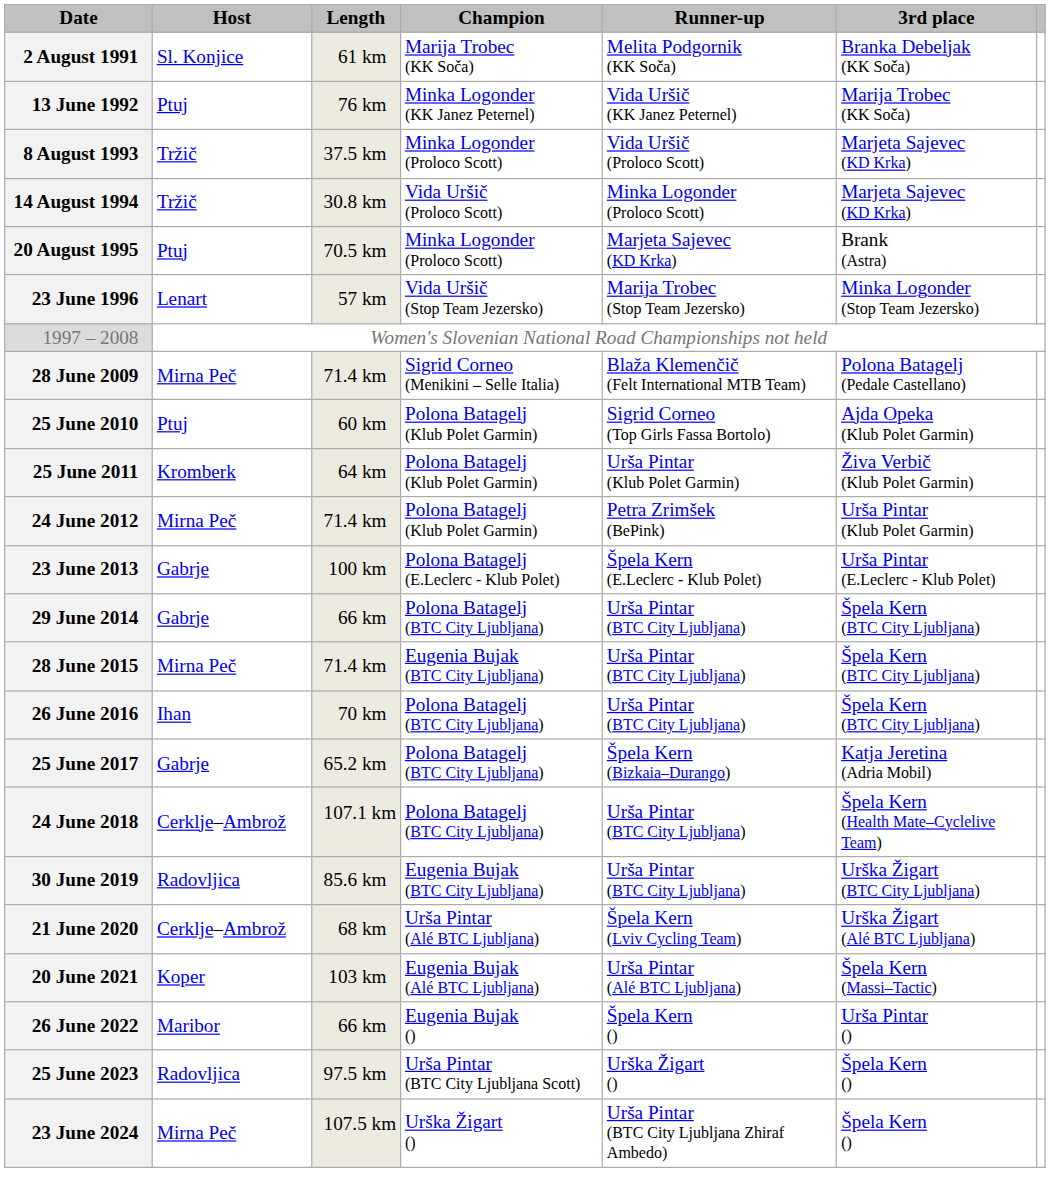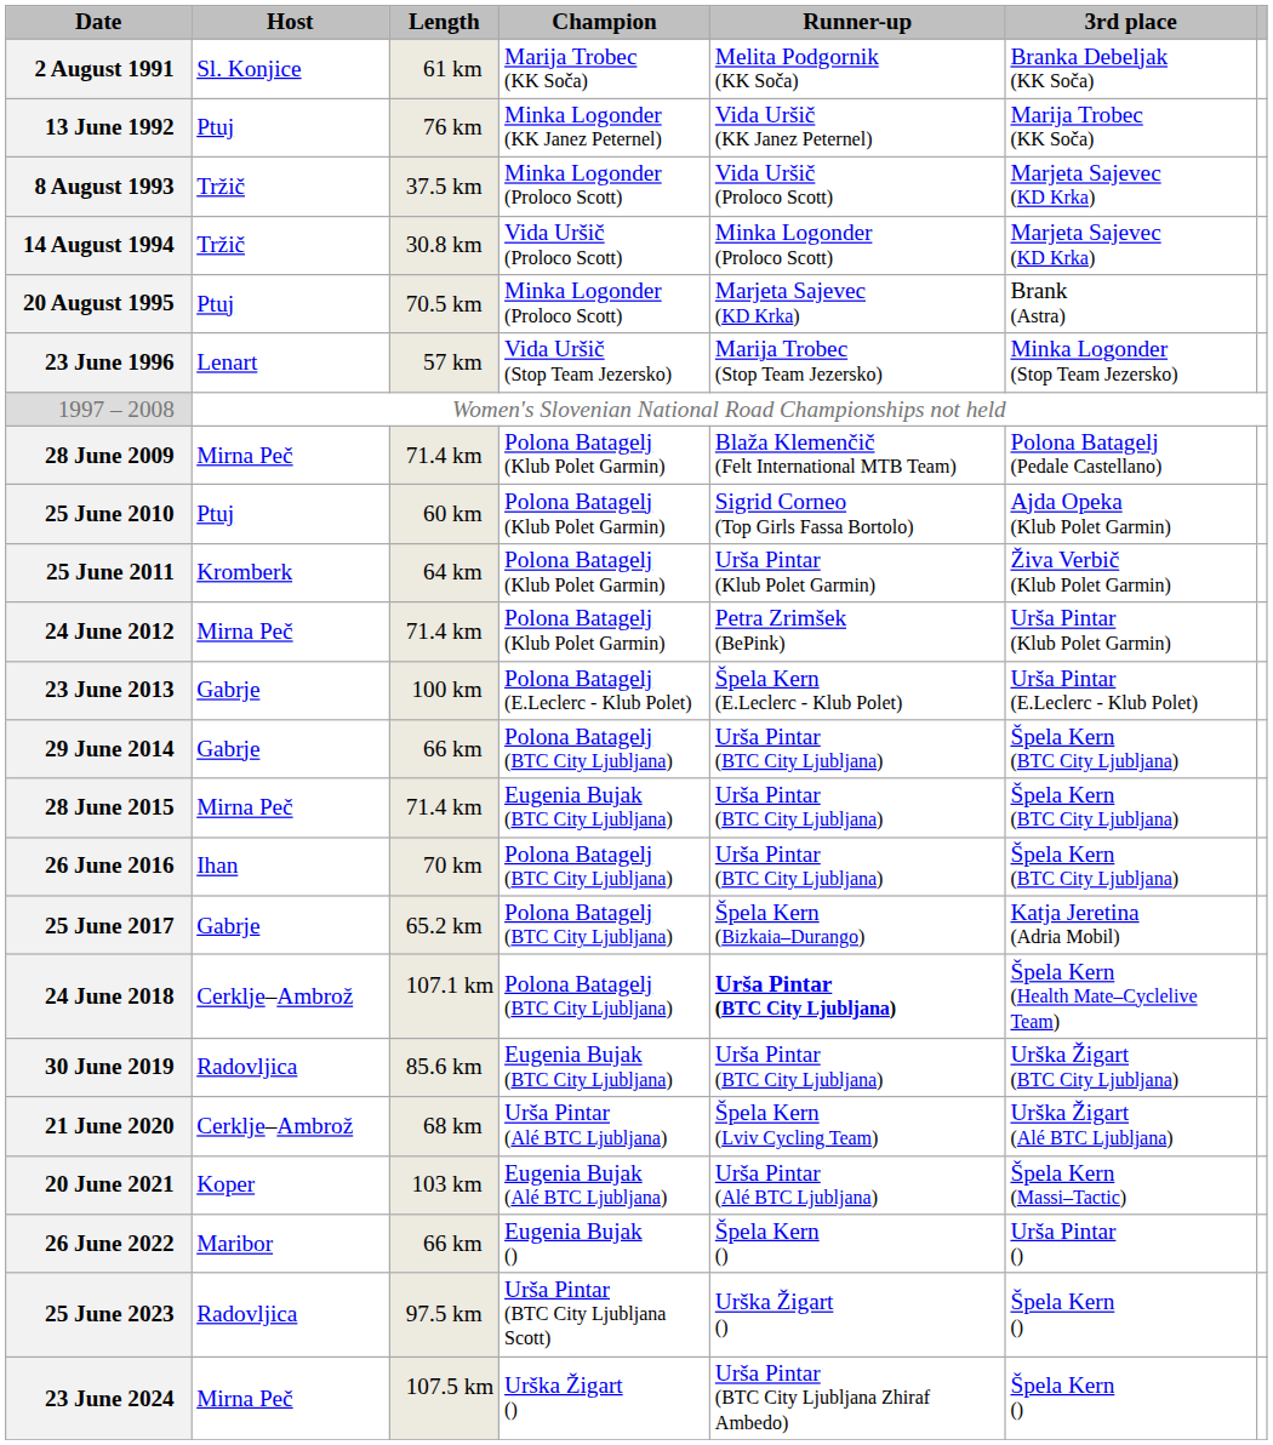 <table class="wikitable plainrowheaders" style="background:#fff; font-size:100%; line-height:16px; border:grey solid 1px; border-collapse:collapse;">
 <tr>
 <td style="background:silver; font-weight:bold; text-align:center;">Date</td>
 <td style="background:silver; font-weight:bold; text-align:center;">Host</td>
 <td style="background:silver; font-weight:bold; text-align:center;">Length</td>
 <td style="background:silver; font-weight:bold; text-align:center;">Champion</td>
 <td style="background:silver; font-weight:bold; text-align:center;">Runner-up</td>
 <td style="background:silver; font-weight:bold; text-align:center;">3rd place</td>
 <td style="background:silver; font-weight:bold; text-align:center;"></td>
 </tr>
 <tr>
 <th scope="row" style="text-align:right;" width=134>2 August 1991  </th>
 <td width=140> <a href='#'>Sl. Konjice</a></td>
 <td width=72 align=right bgcolor=#EDEAE0>61 km  </td>
 <td width=150><a href='#'>Marija Trobec</a> <br><small>(KK Soča)</small></td>
 <td width=220><a href='#'>Melita Podgornik</a> <br><small>(KK Soča)</small></td>
 <td width=185><a href='#'>Branka Debeljak</a> <br><small>(KK Soča)</small></td>
 <td><br></td>
 </tr>
 <tr>
 <th scope="row" style="text-align:right;" width=122>13 June 1992  </th>
 <td> <a href='#'>Ptuj</a></td>
 <td width=72 align=right bgcolor=#EDEAE0>76 km  </td>
 <td><a href='#'>Minka Logonder</a> <br><small>(KK Janez Peternel)</small></td>
 <td><a href='#'>Vida Uršič</a> <br><small>(KK Janez Peternel)</small></td>
 <td><a href='#'>Marija Trobec</a> <br><small>(KK Soča)</small></td>
 <td></td>
 </tr>
 <tr>
 <th scope="row" style="text-align:right;">8 August 1993  </th>
 <td> <a href='#'>Tržič</a></td>
 <td align=right bgcolor=#EDEAE0>37.5 km  </td>
 <td><a href='#'>Minka Logonder</a> <br><small>(Proloco Scott)</small></td>
 <td><a href='#'>Vida Uršič</a> <br><small>(Proloco Scott)</small></td>
 <td><a href='#'>Marjeta Sajevec</a> <br><small>(<a href='#'>KD Krka</a>)</small></td>
 <td></td>
 </tr>
 <tr>
 <th scope="row" style="text-align:right;">14 August 1994  </th>
 <td> <a href='#'>Tržič</a></td>
 <td align=right bgcolor=#EDEAE0>30.8 km  </td>
 <td><a href='#'>Vida Uršič</a> <br><small>(Proloco Scott)</small></td>
 <td><a href='#'>Minka Logonder</a> <br><small>(Proloco Scott)</small></td>
 <td><a href='#'>Marjeta Sajevec</a> <br><small>(<a href='#'>KD Krka</a>)</small></td>
 <td></td>
 </tr>
 <tr>
 <th scope="row" style="text-align:right;"><small></small>20 August 1995  </th>
 <td> <a href='#'>Ptuj</a></td>
 <td width=65 align=right bgcolor=#EDEAE0>70.5 km  </td>
 <td><a href='#'>Minka Logonder</a> <br><small>(Proloco Scott)</small></td>
 <td><a href='#'>Marjeta Sajevec</a> <br><small>(<a href='#'>KD Krka</a>)</small></td>
 <td>Brank <br><small>(Astra)</small></td>
 <td><br></td>
 </tr>
 <tr>
 <th scope="row" style="text-align:right;">23 June 1996  </th>
 <td> <a href='#'>Lenart</a></td>
 <td align=right bgcolor=#EDEAE0>57 km  </td>
 <td><a href='#'>Vida Uršič</a> <br><small>(Stop Team Jezersko)</small></td>
 <td><a href='#'>Marija Trobec</a> <br><small>(Stop Team Jezersko)</small></td>
 <td><a href='#'>Minka Logonder</a> <br><small>(Stop Team Jezersko)</small></td>
 <td><br></td>
 </tr>
 <tr>
 <td align=right bgcolor=#DCDCDC style=color:#767676>1997 – 2008  </td>
 <td colspan=6 align=center style=color:#767676><em>Women's Slovenian National Road Championships not held</em></td>
 </tr>
 <tr>
 <th scope="row" style="text-align:right;" width=122>28 June 2009  </th>
 <td width=140> <a href='#'>Mirna Peč</a></td>
 <td width=72 align=right bgcolor=#EDEAE0>71.4 km  </td>
-<td width=185><a href='#'>Sigrid Corneo</a> <br><small>(Menikini – Selle Italia)</small></td>
+<td><a href='#'>Polona Batagelj</a><br><small>(Klub Polet Garmin)</small></td>
 <td width=185><a href='#'>Blaža Klemenčič</a><br><small>(Felt International MTB Team)</small></td>
 <td width=185><a href='#'>Polona Batagelj</a><br><small>(Pedale Castellano)</small></td>
 <td><br></td>
 </tr>
 <tr>
 <th scope="row" style="text-align:right;">25 June 2010  </th>
 <td> <a href='#'>Ptuj</a></td>
 <td align=right bgcolor=#EDEAE0>60 km  </td>
 <td><a href='#'>Polona Batagelj</a><br><small>(Klub Polet Garmin)</small></td>
 <td><a href='#'>Sigrid Corneo</a><br><small>(Top Girls Fassa Bortolo)</small></td>
 <td><a href='#'>Ajda Opeka</a><br><small>(Klub Polet Garmin)</small></td>
 <td><br></td>
 </tr>
 <tr>
 <th scope="row" style="text-align:right;">25 June 2011  </th>
 <td> <a href='#'>Kromberk</a></td>
 <td align=right bgcolor=#EDEAE0>64 km  </td>
 <td><a href='#'>Polona Batagelj</a><br><small>(Klub Polet Garmin)</small></td>
 <td><a href='#'>Urša Pintar</a><br><small>(Klub Polet Garmin)</small></td>
 <td><a href='#'>Živa Verbič</a><br><small>(Klub Polet Garmin)</small></td>
 <td><br></td>
 </tr>
 <tr>
 <th scope="row" style="text-align:right;">24 June 2012  </th>
 <td> <a href='#'>Mirna Peč</a></td>
 <td align=right bgcolor=#EDEAE0>71.4 km  </td>
 <td><a href='#'>Polona Batagelj</a><br><small>(Klub Polet Garmin)</small></td>
 <td><a href='#'>Petra Zrimšek</a><br><small>(BePink)</small></td>
 <td><a href='#'>Urša Pintar</a><br><small>(Klub Polet Garmin)</small></td>
 <td><br></td>
 </tr>
 <tr>
 <th scope="row" style="text-align:right;">23 June 2013  </th>
 <td> <a href='#'>Gabrje</a></td>
 <td align=right bgcolor=#EDEAE0>100 km  </td>
 <td><a href='#'>Polona Batagelj</a><br><small>(E.Leclerc - Klub Polet)</small></td>
 <td><a href='#'>Špela Kern</a><br><small>(E.Leclerc - Klub Polet)</small></td>
 <td><a href='#'>Urša Pintar</a><br><small>(E.Leclerc - Klub Polet)</small></td>
 <td><br></td>
 </tr>
 <tr>
 <th scope="row" style="text-align:right;">29 June 2014  </th>
 <td> <a href='#'>Gabrje</a></td>
 <td align=right bgcolor=#EDEAE0>66 km  </td>
 <td><a href='#'>Polona Batagelj</a><br><small>(<a href='#'>BTC City Ljubljana</a>)</small></td>
 <td><a href='#'>Urša Pintar</a><br><small>(<a href='#'>BTC City Ljubljana</a>)</small></td>
 <td><a href='#'>Špela Kern</a><br><small>(<a href='#'>BTC City Ljubljana</a>)</small></td>
 <td><br></td>
 </tr>
 <tr>
 <th scope="row" style="text-align:right;">28 June 2015  </th>
 <td> <a href='#'>Mirna Peč</a></td>
 <td align=right bgcolor=#EDEAE0>71.4 km  </td>
 <td><a href='#'>Eugenia Bujak</a><br><small>(<a href='#'>BTC City Ljubljana</a>)</small></td>
 <td><a href='#'>Urša Pintar</a><br><small>(<a href='#'>BTC City Ljubljana</a>)</small></td>
 <td><a href='#'>Špela Kern</a><br><small>(<a href='#'>BTC City Ljubljana</a>)</small></td>
 <td><br></td>
 </tr>
 <tr>
 <th scope="row" style="text-align:right;">26 June 2016  </th>
 <td> <a href='#'>Ihan</a></td>
 <td align=right bgcolor=#EDEAE0>70 km  </td>
 <td><a href='#'>Polona Batagelj</a><br><small>(<a href='#'>BTC City Ljubljana</a>)</small></td>
 <td><a href='#'>Urša Pintar</a><br><small>(<a href='#'>BTC City Ljubljana</a>)</small></td>
 <td><a href='#'>Špela Kern</a><br><small>(<a href='#'>BTC City Ljubljana</a>)</small></td>
 <td><br></td>
 </tr>
 <tr>
 <th scope="row" style="text-align:right;">25 June 2017  </th>
 <td> <a href='#'>Gabrje</a></td>
 <td align=right bgcolor=#EDEAE0>65.2 km  </td>
 <td><a href='#'>Polona Batagelj</a><br><small>(<a href='#'>BTC City Ljubljana</a>)</small></td>
 <td><a href='#'>Špela Kern</a><br><small>(<a href='#'>Bizkaia–Durango</a>)</small></td>
 <td><a href='#'>Katja Jeretina</a><br><small>(Adria Mobil)</small></td>
 <td><br></td>
 </tr>
 <tr>
 <th scope="row" style="text-align:right;">24 June 2018  </th>
 <td> <a href='#'>Cerklje</a>–<a href='#'>Ambrož</a></td>
 <td align=right bgcolor=#EDEAE0>107.1 km  </td>
 <td><a href='#'>Polona Batagelj</a><br><small>(<a href='#'>BTC City Ljubljana</a>)</small></td>
-<td><a href='#'>Urša Pintar</a><br><small>(<a href='#'>BTC City Ljubljana</a>)</small></td>
+<td><strong><a href='#'>Urša Pintar</a><br><small>(<a href='#'>BTC City Ljubljana</a>)</small></strong></td>
 <td><a href='#'>Špela Kern</a><br><small>(<a href='#'>Health Mate–Cyclelive Team</a>)</small></td>
 <td><br></td>
 </tr>
 <tr>
 <th scope="row" style="text-align:right;">30 June 2019  </th>
 <td> <a href='#'>Radovljica</a></td>
 <td align=right bgcolor=#EDEAE0>85.6 km  </td>
 <td><a href='#'>Eugenia Bujak</a><br><small>(<a href='#'>BTC City Ljubljana</a>)</small></td>
 <td><a href='#'>Urša Pintar</a><br><small>(<a href='#'>BTC City Ljubljana</a>)</small></td>
 <td><a href='#'>Urška Žigart</a><br><small>(<a href='#'>BTC City Ljubljana</a>)</small></td>
 <td><br></td>
 </tr>
 <tr>
 <th scope="row" style="text-align:right;">21 June 2020  </th>
 <td> <a href='#'>Cerklje</a>–<a href='#'>Ambrož</a></td>
 <td align=right bgcolor=#EDEAE0>68 km  </td>
 <td><a href='#'>Urša Pintar</a><br><small>(<a href='#'>Alé BTC Ljubljana</a>)</small></td>
 <td><a href='#'>Špela Kern</a><br><small>(<a href='#'>Lviv Cycling Team</a>)</small></td>
 <td><a href='#'>Urška Žigart</a><br><small>(<a href='#'>Alé BTC Ljubljana</a>)</small></td>
 <td><br></td>
 </tr>
 <tr>
 <th scope="row" style="text-align:right;">20 June 2021  </th>
 <td> <a href='#'>Koper</a></td>
 <td align=right bgcolor=#EDEAE0>103 km  </td>
 <td><a href='#'>Eugenia Bujak</a><br><small>(<a href='#'>Alé BTC Ljubljana</a>)</small></td>
 <td><a href='#'>Urša Pintar</a><br><small>(<a href='#'>Alé BTC Ljubljana</a>)</small></td>
 <td><a href='#'>Špela Kern</a><br><small>(<a href='#'>Massi–Tactic</a>)</small></td>
 <td></td>
 </tr>
 <tr>
 <th scope="row" style="text-align:right;">26 June 2022  </th>
 <td> <a href='#'>Maribor</a></td>
 <td align=right bgcolor=#EDEAE0>66 km  </td>
 <td><a href='#'>Eugenia Bujak</a><br><small>()</small></td>
 <td><a href='#'>Špela Kern</a><br><small>()</small></td>
 <td><a href='#'>Urša Pintar</a><br><small>()</small></td>
 <td></td>
 </tr>
 <tr>
 <th scope="row" style="text-align:right;">25 June 2023  </th>
 <td> <a href='#'>Radovljica</a></td>
 <td align=right bgcolor=#EDEAE0>97.5 km  </td>
 <td><a href='#'>Urša Pintar</a><br><small>(BTC City Ljubljana Scott)</small></td>
 <td><a href='#'>Urška Žigart</a><br><small>()</small></td>
 <td><a href='#'>Špela Kern</a><br><small>()</small></td>
 <td></td>
 </tr>
 <tr>
 <th scope="row" style="text-align:right;">23 June 2024  </th>
 <td width=140> <a href='#'>Mirna Peč</a></td>
 <td align=right bgcolor=#EDEAE0>107.5 km  </td>
 <td><a href='#'>Urška Žigart</a> <br><small>()</small></td>
 <td><a href='#'>Urša Pintar</a> <br><small>(BTC City Ljubljana Zhiraf Ambedo)</small></td>
 <td><a href='#'>Špela Kern</a> <br><small>()</small></td>
 <td><br></td>
 </tr>
 </table>
